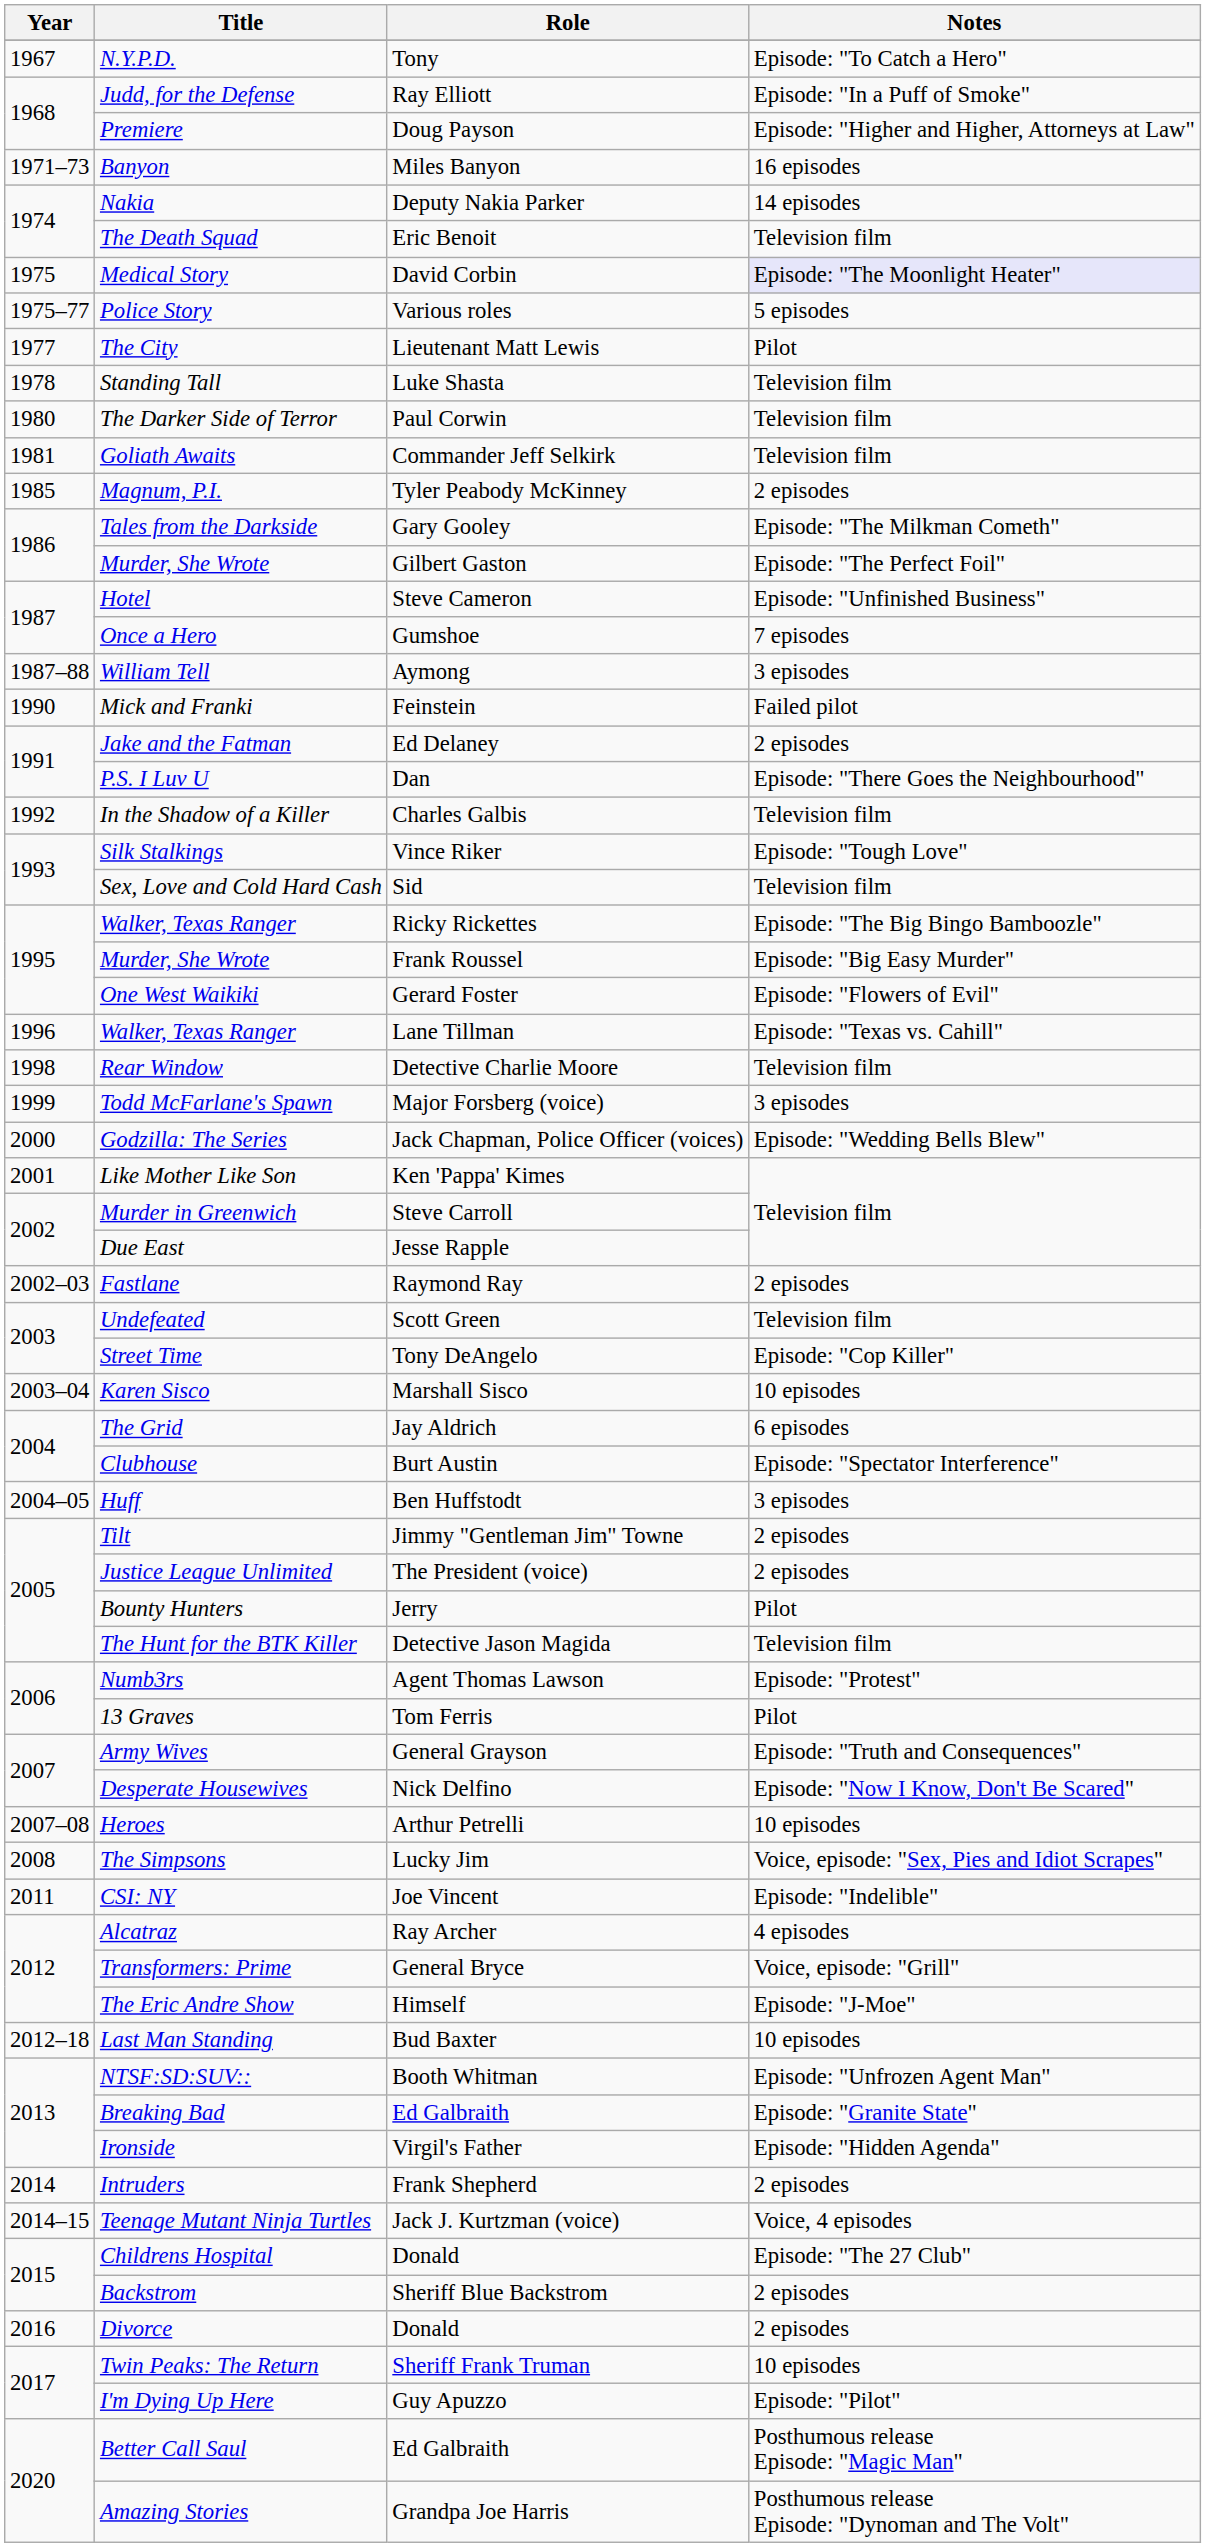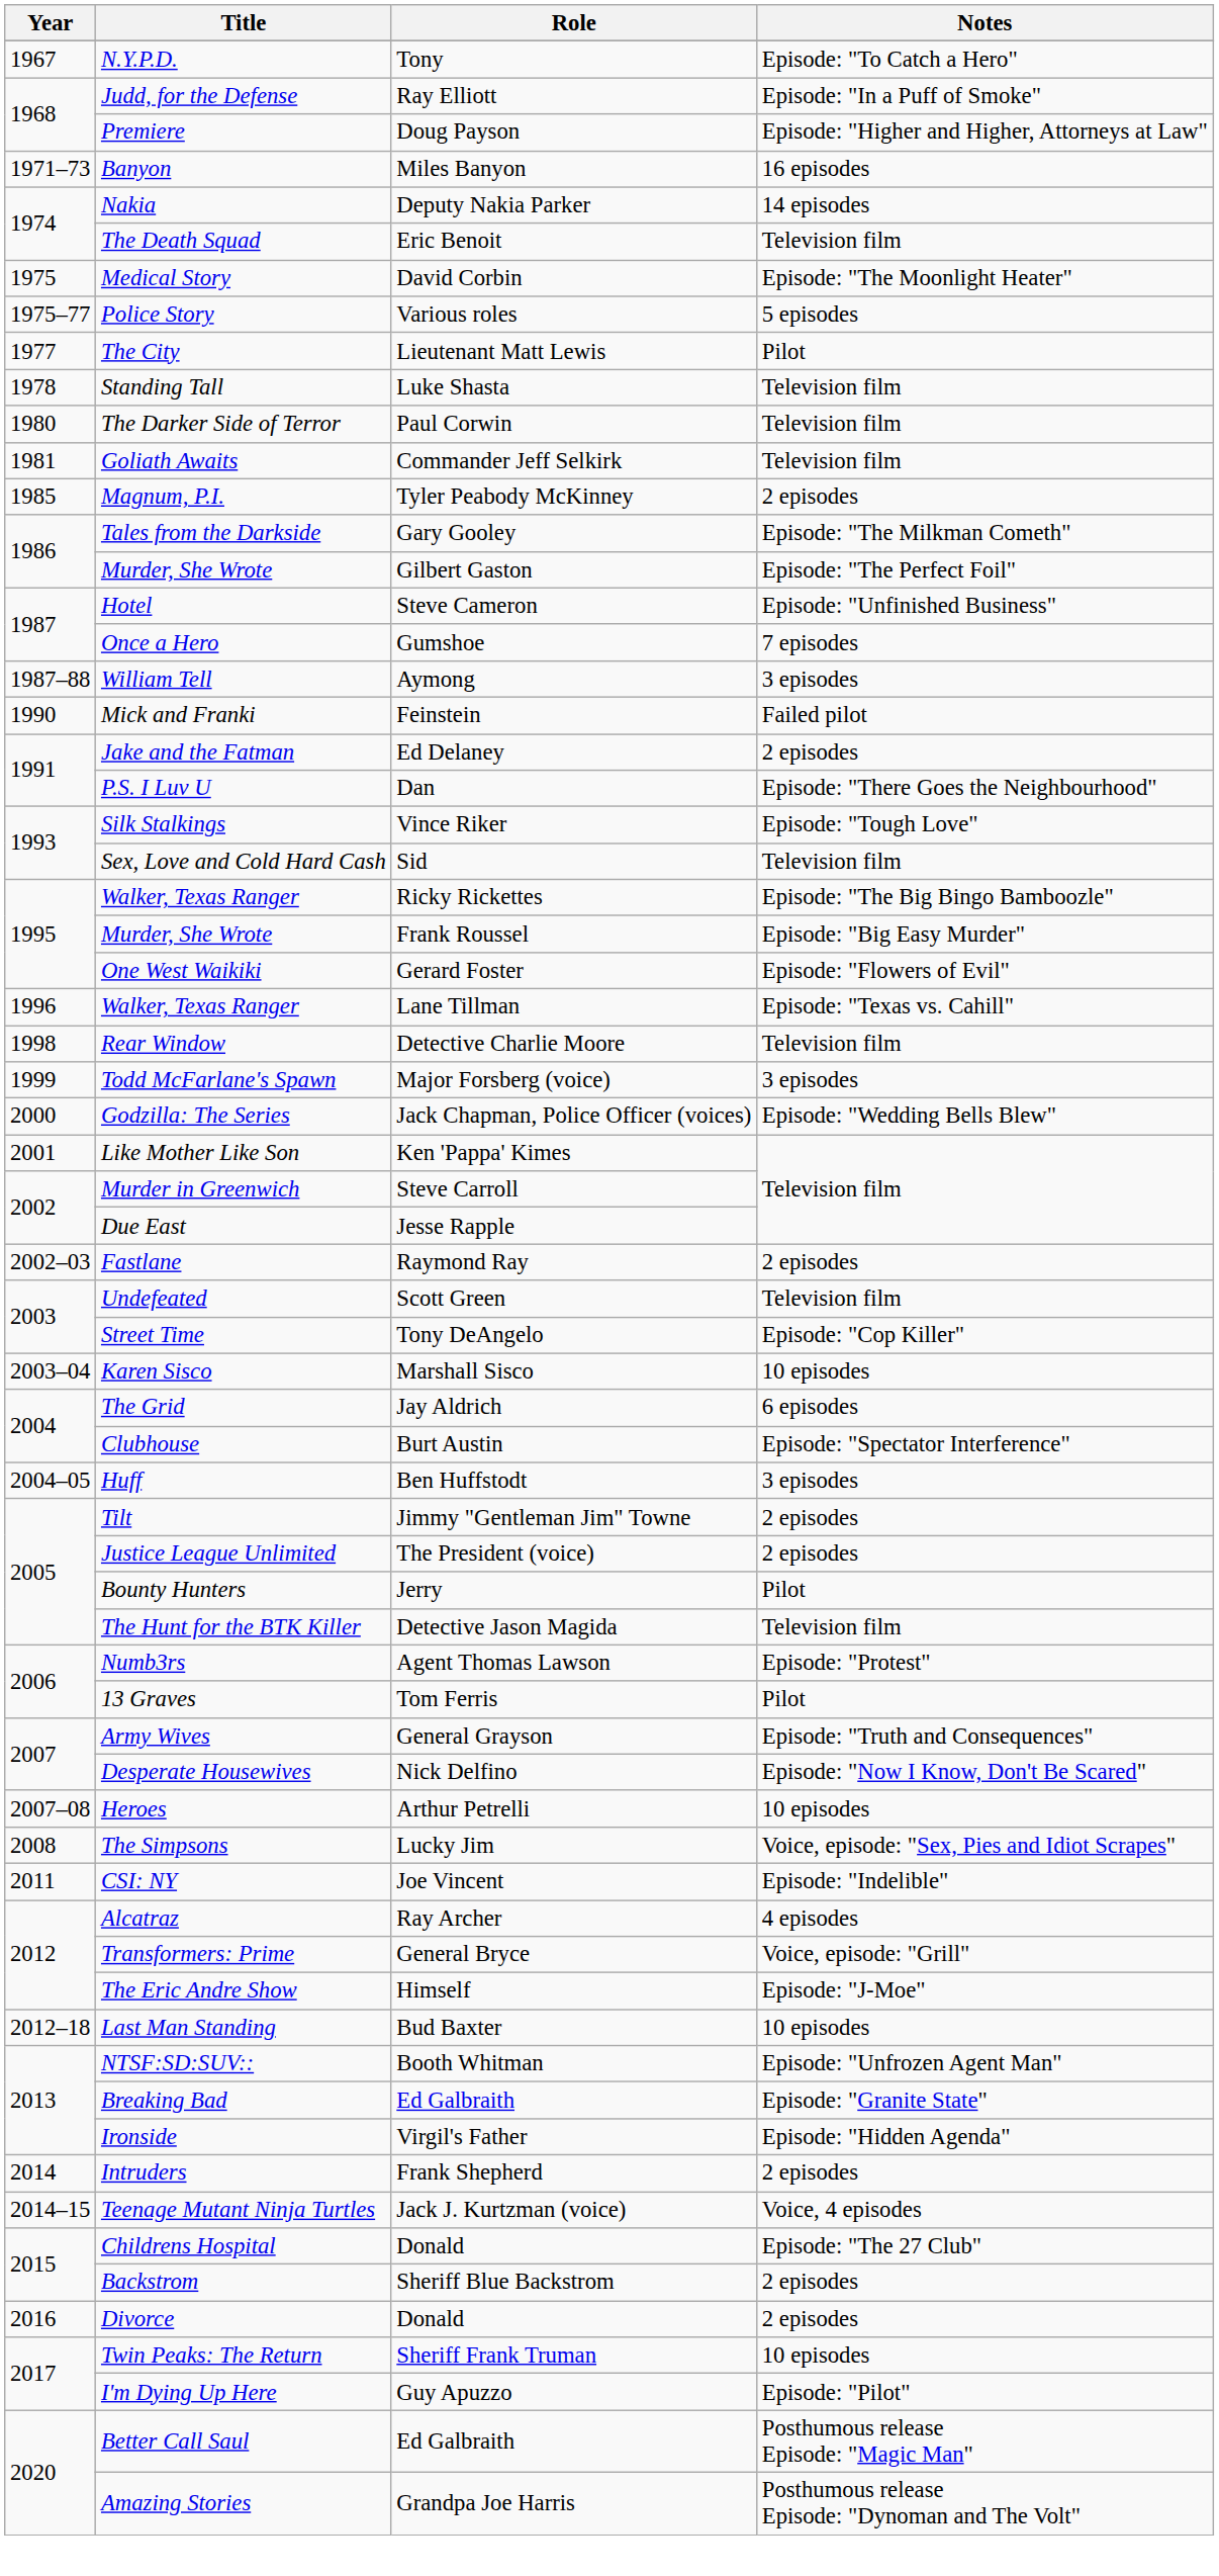 <table class="wikitable sortable">
 <tr>
 <th>Year</th>
 <th>Title</th>
 <th>Role</th>
 <th class="unsortable">Notes</th>
 </tr>
 <tr>
 </tr>
 <tr>
 <td>1967</td>
 <td><em><a href='#'>N.Y.P.D.</a></em></td>
 <td>Tony</td>
 <td>Episode: "To Catch a Hero"</td>
 </tr>
 <tr>
 <td rowspan="2">1968</td>
 <td><em><a href='#'>Judd, for the Defense</a></em></td>
 <td>Ray Elliott</td>
 <td>Episode: "In a Puff of Smoke"</td>
 </tr>
 <tr>
 <td><em><a href='#'>Premiere</a></em></td>
 <td>Doug Payson</td>
 <td>Episode: "Higher and Higher, Attorneys at Law"</td>
 </tr>
 <tr>
 <td>1971–73</td>
 <td><em><a href='#'>Banyon</a></em></td>
 <td>Miles Banyon</td>
 <td>16 episodes</td>
 </tr>
 <tr>
 <td rowspan="2">1974</td>
 <td><em><a href='#'>Nakia</a></em></td>
 <td>Deputy Nakia Parker</td>
 <td>14 episodes</td>
 </tr>
 <tr>
 <td><em><a href='#'>The Death Squad</a></em></td>
 <td>Eric Benoit</td>
 <td>Television film</td>
 </tr>
 <tr>
 <td>1975</td>
 <td><em><a href='#'>Medical Story</a></em></td>
 <td>David Corbin</td>
-<td style="background: lavender;">Episode: "The Moonlight Heater"</td>
+<td>Episode: "The Moonlight Heater"</td>
 </tr>
 <tr>
 <td>1975–77</td>
 <td><em><a href='#'>Police Story</a></em></td>
 <td>Various roles</td>
 <td>5 episodes</td>
 </tr>
 <tr>
 <td>1977</td>
 <td><em><a href='#'>The City</a></em></td>
 <td>Lieutenant Matt Lewis</td>
 <td>Pilot</td>
 </tr>
 <tr>
 <td>1978</td>
 <td><em>Standing Tall</em></td>
 <td>Luke Shasta</td>
 <td>Television film</td>
 </tr>
 <tr>
 <td>1980</td>
 <td><em>The Darker Side of Terror</em></td>
 <td>Paul Corwin</td>
 <td>Television film</td>
 </tr>
 <tr>
 <td>1981</td>
 <td><em><a href='#'>Goliath Awaits</a></em></td>
 <td>Commander Jeff Selkirk</td>
 <td>Television film</td>
 </tr>
 <tr>
 <td>1985</td>
 <td><em><a href='#'>Magnum, P.I.</a></em></td>
 <td>Tyler Peabody McKinney</td>
 <td>2 episodes</td>
 </tr>
 <tr>
 <td rowspan="2">1986</td>
 <td><em><a href='#'>Tales from the Darkside</a></em></td>
 <td>Gary Gooley</td>
 <td>Episode: "The Milkman Cometh"</td>
 </tr>
 <tr>
 <td><em><a href='#'>Murder, She Wrote</a></em></td>
 <td>Gilbert Gaston</td>
 <td>Episode: "The Perfect Foil"</td>
 </tr>
 <tr>
 <td rowspan="2">1987</td>
 <td><em><a href='#'>Hotel</a></em></td>
 <td>Steve Cameron</td>
 <td>Episode: "Unfinished Business"</td>
 </tr>
 <tr>
 <td><em><a href='#'>Once a Hero</a></em></td>
 <td>Gumshoe</td>
 <td>7 episodes</td>
 </tr>
 <tr>
 <td>1987–88</td>
 <td><em><a href='#'>William Tell</a></em></td>
 <td>Aymong</td>
 <td>3 episodes</td>
 </tr>
 <tr>
 <td>1990</td>
 <td><em>Mick and Franki</em></td>
 <td>Feinstein</td>
 <td>Failed pilot</td>
 </tr>
 <tr>
 <td rowspan="2">1991</td>
 <td><em><a href='#'>Jake and the Fatman</a></em></td>
 <td>Ed Delaney</td>
 <td>2 episodes</td>
 </tr>
 <tr>
 <td><em><a href='#'>P.S. I Luv U</a></em></td>
 <td>Dan</td>
 <td>Episode: "There Goes the Neighbourhood"</td>
-</tr>
-<tr>
-<td>1992</td>
-<td><em>In the Shadow of a Killer</em></td>
-<td>Charles Galbis</td>
-<td>Television film</td>
 </tr>
 <tr>
 <td rowspan="2">1993</td>
 <td><em><a href='#'>Silk Stalkings</a></em></td>
 <td>Vince Riker</td>
 <td>Episode: "Tough Love"</td>
 </tr>
 <tr>
 <td><em>Sex, Love and Cold Hard Cash</em></td>
 <td>Sid</td>
 <td>Television film</td>
 </tr>
 <tr>
 <td rowspan="3">1995</td>
 <td><em><a href='#'>Walker, Texas Ranger</a></em></td>
 <td>Ricky Rickettes</td>
 <td>Episode: "The Big Bingo Bamboozle"</td>
 </tr>
 <tr>
 <td><em><a href='#'>Murder, She Wrote</a></em></td>
 <td>Frank Roussel</td>
 <td>Episode: "Big Easy Murder"</td>
 </tr>
 <tr>
 <td><em><a href='#'>One West Waikiki</a></em></td>
 <td>Gerard Foster</td>
 <td>Episode: "Flowers of Evil"</td>
 </tr>
 <tr>
 <td>1996</td>
 <td><em><a href='#'>Walker, Texas Ranger</a></em></td>
 <td>Lane Tillman</td>
 <td>Episode: "Texas vs. Cahill"</td>
 </tr>
 <tr>
 <td>1998</td>
 <td><em><a href='#'>Rear Window</a></em></td>
 <td>Detective Charlie Moore</td>
 <td>Television film</td>
 </tr>
 <tr>
 <td>1999</td>
 <td><em><a href='#'>Todd McFarlane's Spawn</a></em></td>
 <td>Major Forsberg (voice)</td>
 <td>3 episodes</td>
 </tr>
 <tr>
 <td>2000</td>
 <td><em><a href='#'>Godzilla: The Series</a></em></td>
 <td>Jack Chapman, Police Officer (voices)</td>
 <td>Episode: "Wedding Bells Blew"</td>
 </tr>
 <tr>
 <td>2001</td>
 <td><em>Like Mother Like Son</em></td>
 <td>Ken 'Pappa' Kimes</td>
 <td rowspan="3">Television film</td>
 </tr>
 <tr>
 <td rowspan="2">2002</td>
 <td><em><a href='#'>Murder in Greenwich</a></em></td>
 <td>Steve Carroll</td>
 </tr>
 <tr>
 <td><em>Due East</em></td>
 <td>Jesse Rapple</td>
 </tr>
 <tr>
 <td>2002–03</td>
 <td><em><a href='#'>Fastlane</a></em></td>
 <td>Raymond Ray</td>
 <td>2 episodes</td>
 </tr>
 <tr>
 <td rowspan="2">2003</td>
 <td><em><a href='#'>Undefeated</a></em></td>
 <td>Scott Green</td>
 <td>Television film</td>
 </tr>
 <tr>
 <td><em><a href='#'>Street Time</a></em></td>
 <td>Tony DeAngelo</td>
 <td>Episode: "Cop Killer"</td>
 </tr>
 <tr>
 <td>2003–04</td>
 <td><em><a href='#'>Karen Sisco</a></em></td>
 <td>Marshall Sisco</td>
 <td>10 episodes</td>
 </tr>
 <tr>
 <td rowspan="2">2004</td>
 <td><em><a href='#'>The Grid</a></em></td>
 <td>Jay Aldrich</td>
 <td>6 episodes</td>
 </tr>
 <tr>
 <td><em><a href='#'>Clubhouse</a></em></td>
 <td>Burt Austin</td>
 <td>Episode: "Spectator Interference"</td>
 </tr>
 <tr>
 <td>2004–05</td>
 <td><em><a href='#'>Huff</a></em></td>
 <td>Ben Huffstodt</td>
 <td>3 episodes</td>
 </tr>
 <tr>
 <td rowspan="4">2005</td>
 <td><em><a href='#'>Tilt</a></em></td>
 <td>Jimmy "Gentleman Jim" Towne</td>
 <td>2 episodes</td>
 </tr>
 <tr>
 <td><em><a href='#'>Justice League Unlimited</a></em></td>
 <td>The President (voice)</td>
 <td>2 episodes</td>
 </tr>
 <tr>
 <td><em>Bounty Hunters</em></td>
 <td>Jerry</td>
 <td>Pilot</td>
 </tr>
 <tr>
 <td><em><a href='#'>The Hunt for the BTK Killer</a></em></td>
 <td>Detective Jason Magida</td>
 <td>Television film</td>
 </tr>
 <tr>
 <td rowspan="2">2006</td>
 <td><em><a href='#'>Numb3rs</a></em></td>
 <td>Agent Thomas Lawson</td>
 <td>Episode: "Protest"</td>
 </tr>
 <tr>
 <td><em>13 Graves</em></td>
 <td>Tom Ferris</td>
 <td>Pilot</td>
 </tr>
 <tr>
 <td rowspan="2">2007</td>
 <td><em><a href='#'>Army Wives</a></em></td>
 <td>General Grayson</td>
 <td>Episode: "Truth and Consequences"</td>
 </tr>
 <tr>
 <td><em><a href='#'>Desperate Housewives</a></em></td>
 <td>Nick Delfino</td>
 <td>Episode: "<a href='#'>Now I Know, Don't Be Scared</a>"</td>
 </tr>
 <tr>
 <td>2007–08</td>
 <td><em><a href='#'>Heroes</a></em></td>
 <td>Arthur Petrelli</td>
 <td>10 episodes</td>
 </tr>
 <tr>
 <td>2008</td>
 <td><em><a href='#'>The Simpsons</a></em></td>
 <td>Lucky Jim</td>
 <td>Voice, episode: "<a href='#'>Sex, Pies and Idiot Scrapes</a>"</td>
 </tr>
 <tr>
 <td>2011</td>
 <td><em><a href='#'>CSI: NY</a></em></td>
 <td>Joe Vincent</td>
 <td>Episode: "Indelible"</td>
 </tr>
 <tr>
 <td rowspan="3">2012</td>
 <td><em><a href='#'>Alcatraz</a></em></td>
 <td>Ray Archer</td>
 <td>4 episodes</td>
 </tr>
 <tr>
 <td><em><a href='#'>Transformers: Prime</a></em></td>
 <td>General Bryce</td>
 <td>Voice, episode: "Grill"</td>
 </tr>
 <tr>
 <td><em><a href='#'>The Eric Andre Show</a></em></td>
 <td>Himself</td>
 <td>Episode: "J-Moe"</td>
 </tr>
 <tr>
 <td>2012–18</td>
 <td><em><a href='#'>Last Man Standing</a></em></td>
 <td>Bud Baxter</td>
 <td>10 episodes</td>
 </tr>
 <tr>
 <td rowspan="3">2013</td>
 <td><em><a href='#'>NTSF:SD:SUV::</a></em></td>
 <td>Booth Whitman</td>
 <td>Episode: "Unfrozen Agent Man"</td>
 </tr>
 <tr>
 <td><em><a href='#'>Breaking Bad</a></em></td>
 <td><a href='#'>Ed Galbraith</a></td>
 <td>Episode: "<a href='#'>Granite State</a>"</td>
 </tr>
 <tr>
 <td><em><a href='#'>Ironside</a></em></td>
 <td>Virgil's Father</td>
 <td>Episode: "Hidden Agenda"</td>
 </tr>
 <tr>
 <td>2014</td>
 <td><em><a href='#'>Intruders</a></em></td>
 <td>Frank Shepherd</td>
 <td>2 episodes</td>
 </tr>
 <tr>
 <td>2014–15</td>
 <td><em><a href='#'>Teenage Mutant Ninja Turtles</a></em></td>
 <td>Jack J. Kurtzman (voice)</td>
 <td>Voice, 4 episodes</td>
 </tr>
 <tr>
 <td rowspan="2">2015</td>
 <td><em><a href='#'>Childrens Hospital</a></em></td>
 <td>Donald</td>
 <td>Episode: "The 27 Club"</td>
 </tr>
 <tr>
 <td><em><a href='#'>Backstrom</a></em></td>
 <td>Sheriff Blue Backstrom</td>
 <td>2 episodes</td>
 </tr>
 <tr>
 <td>2016</td>
 <td><em><a href='#'>Divorce</a></em></td>
 <td>Donald</td>
 <td>2 episodes</td>
 </tr>
 <tr>
 <td rowspan="2">2017</td>
 <td><em><a href='#'>Twin Peaks: The Return</a></em></td>
 <td><a href='#'>Sheriff Frank Truman</a></td>
 <td>10 episodes</td>
 </tr>
 <tr>
 <td><em><a href='#'>I'm Dying Up Here</a></em></td>
 <td>Guy Apuzzo</td>
 <td>Episode: "Pilot"</td>
 </tr>
 <tr>
 <td rowspan="2">2020</td>
 <td><em><a href='#'>Better Call Saul</a></em></td>
 <td>Ed Galbraith</td>
 <td>Posthumous release<br>Episode: "<a href='#'>Magic Man</a>"</td>
 </tr>
 <tr>
 <td><em><a href='#'>Amazing Stories</a></em></td>
 <td>Grandpa Joe Harris</td>
 <td>Posthumous release<br>Episode: "Dynoman and The Volt"</td>
 </tr>
 </table>
